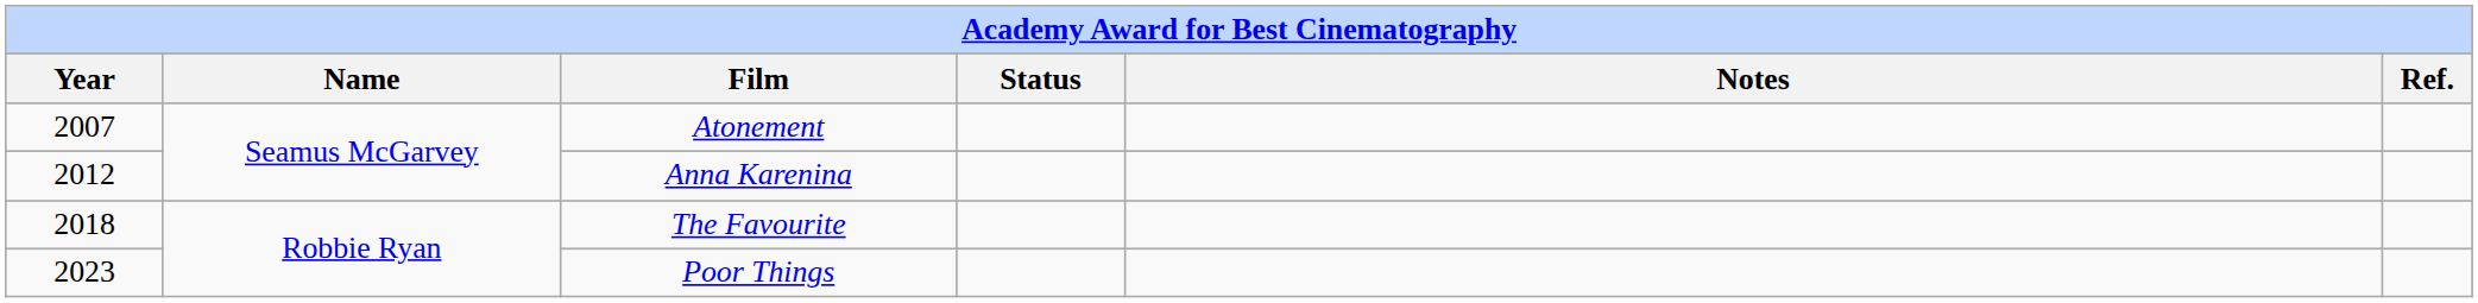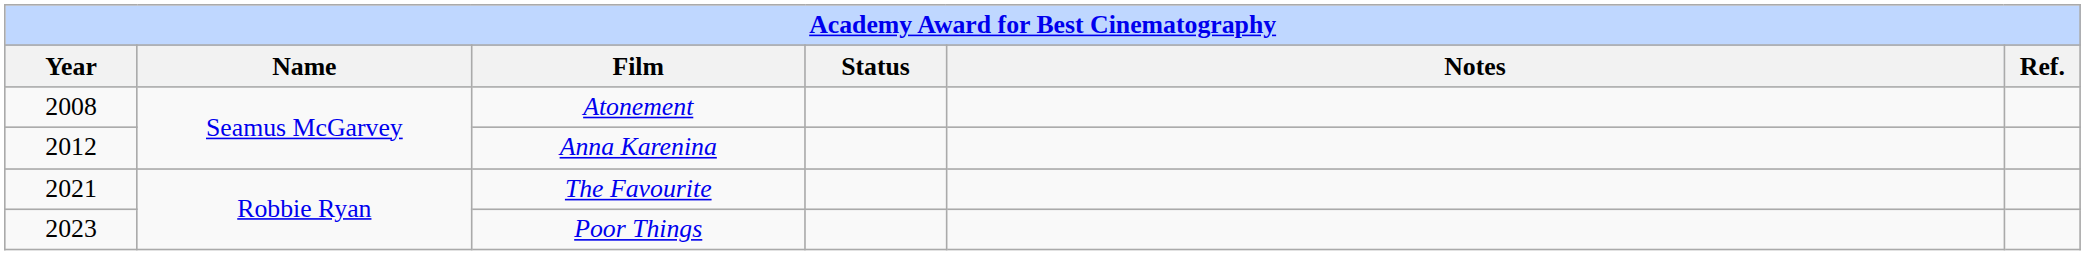 <table class="wikitable" style="text-align: center">
 <tr ---- bgcolor="#bfd7ff">
 <td colspan=6 align=center><strong><a href='#'>Academy Award for Best Cinematography</a></strong></td>
 </tr>
 <tr ---- bgcolor="#ebf5ff">
 <th width="75">Year</th>
 <th width="200">Name</th>
 <th width="200">Film</th>
 <th width="80">Status</th>
 <th width="650">Notes</th>
 <th width="40">Ref.</th>
 </tr>
 <tr>
-<td>2007</td>
+<td>2008</td>
 <td rowspan=2><a href='#'>Seamus McGarvey</a></td>
 <td><em><a href='#'>Atonement</a></em></td>
 <td></td>
 <td></td>
 <td></td>
 </tr>
 <tr>
 <td>2012</td>
 <td><em><a href='#'>Anna Karenina</a></em></td>
 <td></td>
 <td></td>
 <td></td>
 </tr>
 <tr>
-<td>2018</td>
+<td>2021</td>
 <td rowspan="2"><a href='#'>Robbie Ryan</a></td>
 <td><em><a href='#'>The Favourite</a></em></td>
 <td></td>
 <td></td>
 <td></td>
 </tr>
 <tr>
 <td>2023</td>
 <td><em><a href='#'>Poor Things</a></em></td>
 <td></td>
 <td></td>
 <td></td>
 </tr>
 </table>
